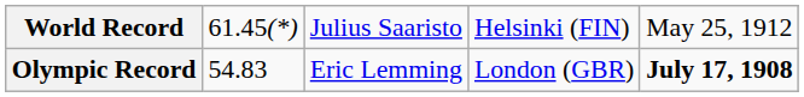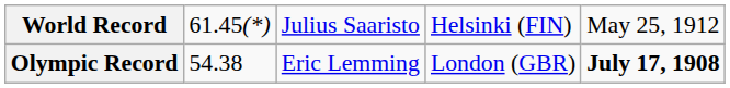 <table class="wikitable" style="font-size:95%;">
 <tr>
 <th>World Record</th>
 <td>61.45<em>(*)</em></td>
 <td> <a href='#'>Julius Saaristo</a></td>
 <td><a href='#'>Helsinki</a> (<a href='#'>FIN</a>)</td>
 <td>May 25, 1912</td>
 </tr>
 <tr>
 <th>Olympic Record</th>
-<td>54.83</td>
+<td>54.38</td>
 <td> <a href='#'>Eric Lemming</a></td>
 <td><a href='#'>London</a> (<a href='#'>GBR</a>)</td>
 <td><strong>July 17, 1908</strong></td>
 </tr>
 </table>
